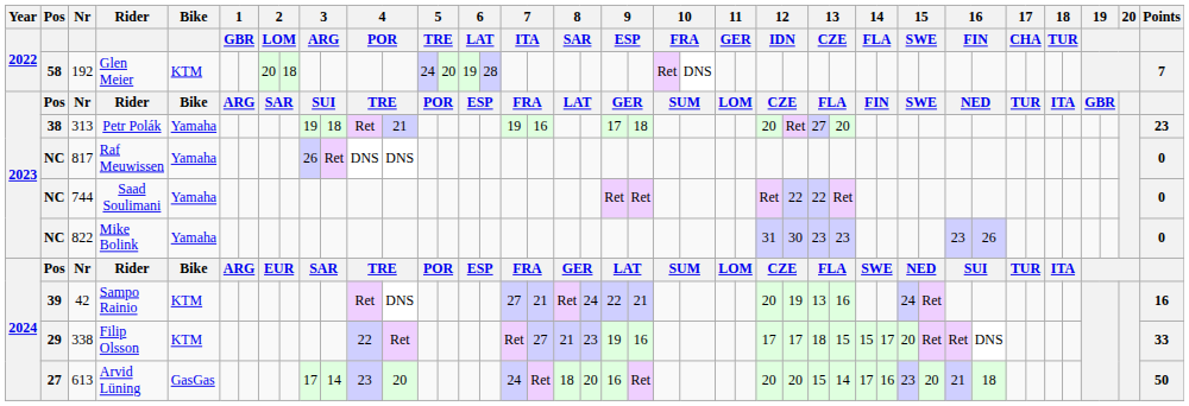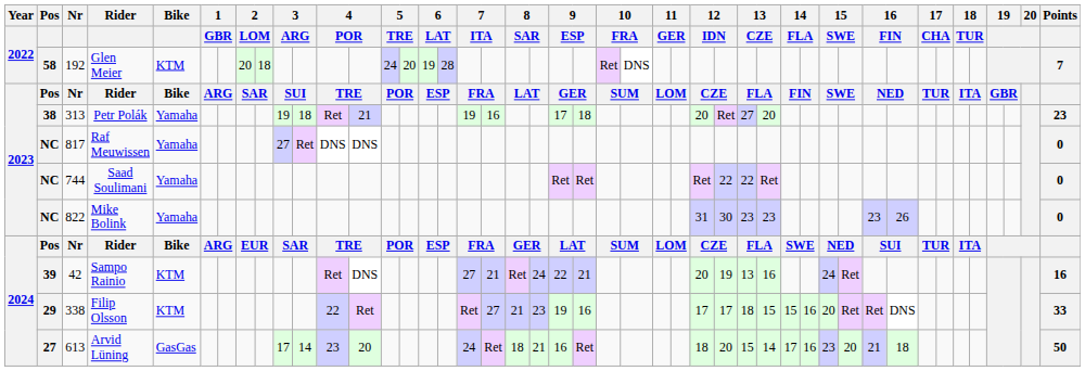 <table class="wikitable" style="font-size: 80%; text-align:center">
 <tr>
 <th>Year</th>
 <th>Pos</th>
 <th>Nr</th>
 <th>Rider</th>
 <th>Bike</th>
 <th colspan="2">1</th>
 <th colspan="2">2</th>
 <th colspan="2">3</th>
 <th colspan="2">4</th>
 <th colspan="2">5</th>
 <th colspan="2">6</th>
 <th colspan="2">7</th>
 <th colspan="2">8</th>
 <th colspan="2">9</th>
 <th colspan="2">10</th>
 <th colspan="2">11</th>
 <th colspan="2">12</th>
 <th colspan="2">13</th>
 <th colspan="2">14</th>
 <th colspan="2">15</th>
 <th colspan="2">16</th>
 <th colspan="2">17</th>
 <th colspan="2">18</th>
 <th colspan="2">19</th>
 <th>20</th>
 <th>Points</th>
 </tr>
 <tr valign="middle">
 <th rowspan="2"><a href='#'>2022</a></th>
 <th valign="middle"></th>
 <th valign="middle"></th>
 <th valign="middle"></th>
 <th valign="middle"></th>
 <th colspan="2"><a href='#'>GBR</a><br></th>
 <th colspan="2"><a href='#'>LOM</a><br></th>
 <th colspan="2"><a href='#'>ARG</a><br></th>
 <th colspan="2"><a href='#'>POR</a><br></th>
 <th colspan="2"><a href='#'>TRE</a><br></th>
 <th colspan="2"><a href='#'>LAT</a><br></th>
 <th colspan="2"><a href='#'>ITA</a><br></th>
 <th colspan="2"><a href='#'>SAR</a><br></th>
 <th colspan="2"><a href='#'>ESP</a><br></th>
 <th colspan="2"><a href='#'>FRA</a><br></th>
 <th colspan="2"><a href='#'>GER</a><br></th>
 <th colspan="2"><a href='#'>IDN</a><br></th>
 <th colspan="2"><a href='#'>CZE</a><br></th>
 <th colspan="2"><a href='#'>FLA</a><br></th>
 <th colspan="2"><a href='#'>SWE</a><br></th>
 <th colspan="2"><a href='#'>FIN</a><br></th>
 <th colspan="2"><a href='#'>CHA</a><br></th>
 <th colspan="2"><a href='#'>TUR</a><br></th>
 <th colspan="3"></th>
 <th valign="middle"></th>
 </tr>
 <tr>
 <th>58</th>
 <td>192</td>
 <td align="left"> <a href='#'>Glen Meier</a></td>
 <td align="left"><a href='#'>KTM</a></td>
 <td></td>
 <td></td>
 <td style="background:#dfffdf;">20</td>
 <td style="background:#dfffdf;">18</td>
 <td></td>
 <td></td>
 <td></td>
 <td></td>
 <td style="background:#cfcfff;">24</td>
 <td style="background:#dfffdf;">20</td>
 <td style="background:#dfffdf;">19</td>
 <td style="background:#cfcfff;">28</td>
 <td></td>
 <td></td>
 <td></td>
 <td></td>
 <td></td>
 <td></td>
 <td style="background:#efcfff;">Ret</td>
 <td style="background:#ffffff;">DNS</td>
 <td></td>
 <td></td>
 <td></td>
 <td></td>
 <td></td>
 <td></td>
 <td></td>
 <td></td>
 <td></td>
 <td></td>
 <td></td>
 <td></td>
 <td></td>
 <td></td>
 <td></td>
 <td></td>
 <th colspan="3"></th>
 <th>7</th>
 </tr>
 <tr>
 <th rowspan="5"><a href='#'>2023</a></th>
 <th valign="middle">Pos</th>
 <th valign="middle">Nr</th>
 <th valign="middle">Rider</th>
 <th valign="middle">Bike</th>
 <th colspan="2"><a href='#'>ARG</a><br></th>
 <th colspan="2"><a href='#'>SAR</a><br></th>
 <th colspan="2"><a href='#'>SUI</a><br></th>
 <th colspan="2"><a href='#'>TRE</a><br></th>
 <th colspan="2"><a href='#'>POR</a><br></th>
 <th colspan="2"><a href='#'>ESP</a><br></th>
 <th colspan="2"><a href='#'>FRA</a><br></th>
 <th colspan="2"><a href='#'>LAT</a><br></th>
 <th colspan="2"><a href='#'>GER</a><br></th>
 <th colspan="2"><a href='#'>SUM</a><br></th>
 <th colspan="2"><a href='#'>LOM</a><br></th>
 <th colspan="2"><a href='#'>CZE</a><br></th>
 <th colspan="2"><a href='#'>FLA</a><br></th>
 <th colspan="2"><a href='#'>FIN</a><br></th>
 <th colspan="2"><a href='#'>SWE</a><br></th>
 <th colspan="2"><a href='#'>NED</a><br></th>
 <th colspan="2"><a href='#'>TUR</a><br></th>
 <th colspan="2"><a href='#'>ITA</a><br></th>
 <th colspan="2"><a href='#'>GBR</a><br></th>
 <th></th>
 <th></th>
 </tr>
 <tr>
 <th>38</th>
 <td>313</td>
 <td> <a href='#'>Petr Polák</a></td>
 <td><a href='#'>Yamaha</a></td>
 <td></td>
 <td></td>
 <td></td>
 <td></td>
 <td style="background:#dfffdf;">19</td>
 <td style="background:#dfffdf;">18</td>
 <td style="background:#efcfff;">Ret</td>
 <td style="background:#cfcfff;">21</td>
 <td></td>
 <td></td>
 <td></td>
 <td></td>
 <td style="background:#dfffdf;">19</td>
 <td style="background:#dfffdf;">16</td>
 <td></td>
 <td></td>
 <td style="background:#dfffdf;">17</td>
 <td style="background:#dfffdf;">18</td>
 <td></td>
 <td></td>
 <td></td>
 <td></td>
 <td style="background:#dfffdf;">20</td>
 <td style="background:#efcfff;">Ret</td>
 <td style="background:#cfcfff;">27</td>
 <td style="background:#dfffdf;">20</td>
 <td></td>
 <td></td>
 <td></td>
 <td></td>
 <td></td>
 <td></td>
 <td></td>
 <td></td>
 <td></td>
 <td></td>
 <td></td>
 <td></td>
 <th rowspan="4"></th>
 <th>23</th>
 </tr>
 <tr>
 <th>NC</th>
 <td>817</td>
 <td align="left"> <a href='#'>Raf Meuwissen</a></td>
 <td align=left><a href='#'>Yamaha</a></td>
 <td></td>
 <td></td>
 <td></td>
 <td></td>
-<td style="background:#cfcfff;">26</td>
+<td style="background:#cfcfff;">27</td>
 <td style="background:#efcfff;">Ret</td>
 <td style="background:#ffffff;">DNS</td>
 <td style="background:#ffffff;">DNS</td>
 <td></td>
 <td></td>
 <td></td>
 <td></td>
 <td></td>
 <td></td>
 <td></td>
 <td></td>
 <td></td>
 <td></td>
 <td></td>
 <td></td>
 <td></td>
 <td></td>
 <td></td>
 <td></td>
 <td></td>
 <td></td>
 <td></td>
 <td></td>
 <td></td>
 <td></td>
 <td></td>
 <td></td>
 <td></td>
 <td></td>
 <td></td>
 <td></td>
 <td></td>
 <td></td>
 <th>0</th>
 </tr>
 <tr>
 <th>NC</th>
 <td>744</td>
 <td> <a href='#'>Saad Soulimani</a></td>
 <td align="left"><a href='#'>Yamaha</a></td>
 <td></td>
 <td></td>
 <td></td>
 <td></td>
 <td></td>
 <td></td>
 <td></td>
 <td></td>
 <td></td>
 <td></td>
 <td></td>
 <td></td>
 <td></td>
 <td></td>
 <td></td>
 <td></td>
 <td style="background:#efcfff;">Ret</td>
 <td style="background:#efcfff;">Ret</td>
 <td></td>
 <td></td>
 <td></td>
 <td></td>
 <td style="background:#efcfff;">Ret</td>
 <td style="background:#cfcfff;">22</td>
 <td style="background:#cfcfff;">22</td>
 <td style="background:#efcfff;">Ret</td>
 <td></td>
 <td></td>
 <td></td>
 <td></td>
 <td></td>
 <td></td>
 <td></td>
 <td></td>
 <td></td>
 <td></td>
 <td></td>
 <td></td>
 <th>0</th>
 </tr>
 <tr>
 <th>NC</th>
 <td>822</td>
 <td align=left> <a href='#'>Mike Bolink</a></td>
 <td align=left><a href='#'>Yamaha</a></td>
 <td></td>
 <td></td>
 <td></td>
 <td></td>
 <td></td>
 <td></td>
 <td></td>
 <td></td>
 <td></td>
 <td></td>
 <td></td>
 <td></td>
 <td></td>
 <td></td>
 <td></td>
 <td></td>
 <td></td>
 <td></td>
 <td></td>
 <td></td>
 <td></td>
 <td></td>
 <td style="background:#cfcfff;">31</td>
 <td style="background:#cfcfff;">30</td>
 <td style="background:#cfcfff;">23</td>
 <td style="background:#cfcfff;">23</td>
 <td></td>
 <td></td>
 <td></td>
 <td></td>
 <td style="background:#cfcfff;">23</td>
 <td style="background:#cfcfff;">26</td>
 <td></td>
 <td></td>
 <td></td>
 <td></td>
 <td></td>
 <td></td>
 <th>0</th>
 </tr>
 <tr valign="middle">
 <th rowspan="4"><a href='#'>2024</a></th>
 <th valign="middle">Pos</th>
 <th valign="middle">Nr</th>
 <th valign="middle">Rider</th>
 <th valign="middle">Bike</th>
 <th colspan=2><a href='#'>ARG</a><br></th>
 <th colspan=2><a href='#'>EUR</a><br></th>
 <th colspan=2><a href='#'>SAR</a><br></th>
 <th colspan=2><a href='#'>TRE</a><br></th>
 <th colspan=2><a href='#'>POR</a><br></th>
 <th colspan=2><a href='#'>ESP</a><br></th>
 <th colspan=2><a href='#'>FRA</a><br></th>
 <th colspan=2><a href='#'>GER</a><br></th>
 <th colspan=2><a href='#'>LAT</a><br></th>
 <th colspan=2><a href='#'>SUM</a><br></th>
 <th colspan=2><a href='#'>LOM</a><br></th>
 <th colspan=2><a href='#'>CZE</a><br></th>
 <th colspan=2><a href='#'>FLA</a><br></th>
 <th colspan=2><a href='#'>SWE</a><br></th>
 <th colspan=2><a href='#'>NED</a><br></th>
 <th colspan=2><a href='#'>SUI</a><br></th>
 <th colspan=2><a href='#'>TUR</a><br></th>
 <th colspan="2"><a href='#'>ITA</a><br></th>
 <th colspan="3"></th>
 <th></th>
 </tr>
 <tr>
 <th>39</th>
 <td>42</td>
 <td align=left> <a href='#'>Sampo Rainio</a></td>
 <td align=left><a href='#'>KTM</a></td>
 <td></td>
 <td></td>
 <td></td>
 <td></td>
 <td></td>
 <td></td>
 <td style="background:#efcfff;">Ret</td>
 <td style="background:#ffffff;">DNS</td>
 <td></td>
 <td></td>
 <td></td>
 <td></td>
 <td style="background:#cfcfff;">27</td>
 <td style="background:#cfcfff;">21</td>
 <td style="background:#efcfff;">Ret</td>
 <td style="background:#cfcfff;">24</td>
 <td style="background:#cfcfff;">22</td>
 <td style="background:#cfcfff;">21</td>
 <td></td>
 <td></td>
 <td></td>
 <td></td>
 <td style="background:#dfffdf;">20</td>
 <td style="background:#dfffdf;">19</td>
 <td style="background:#dfffdf;">13</td>
 <td style="background:#dfffdf;">16</td>
 <td></td>
 <td></td>
 <td style="background:#cfcfff;">24</td>
 <td style="background:#efcfff;">Ret</td>
 <td></td>
 <td></td>
 <td></td>
 <td></td>
 <td></td>
 <td></td>
 <th colspan="2" rowspan="3"></th>
 <th rowspan="3"></th>
 <th>16</th>
 </tr>
 <tr>
 <th>29</th>
 <td>338</td>
 <td align=left> <a href='#'>Filip Olsson</a></td>
 <td align=left><a href='#'>KTM</a></td>
 <td></td>
 <td></td>
 <td></td>
 <td></td>
 <td></td>
 <td></td>
 <td style="background:#cfcfff;">22</td>
 <td style="background:#efcfff;">Ret</td>
 <td></td>
 <td></td>
 <td></td>
 <td></td>
 <td style="background:#efcfff;">Ret</td>
 <td style="background:#cfcfff;">27</td>
 <td style="background:#cfcfff;">21</td>
 <td style="background:#cfcfff;">23</td>
 <td style="background:#dfffdf;">19</td>
 <td style="background:#dfffdf;">16</td>
 <td></td>
 <td></td>
 <td></td>
 <td></td>
 <td style="background:#dfffdf;">17</td>
 <td style="background:#dfffdf;">17</td>
 <td style="background:#dfffdf;">18</td>
 <td style="background:#dfffdf;">15</td>
 <td style="background:#dfffdf;">15</td>
-<td style="background:#dfffdf;">17</td>
+<td style="background:#dfffdf;">16</td>
 <td style="background:#dfffdf;">20</td>
 <td style="background:#efcfff;">Ret</td>
 <td style="background:#efcfff;">Ret</td>
 <td style="background:#ffffff;">DNS</td>
 <td></td>
 <td></td>
 <td></td>
 <td></td>
 <th>33</th>
 </tr>
 <tr>
 <th>27</th>
 <td>613</td>
 <td align=left> <a href='#'>Arvid Lüning</a></td>
 <td align=left><a href='#'>GasGas</a></td>
 <td></td>
 <td></td>
 <td></td>
 <td></td>
 <td style="background:#dfffdf;">17</td>
 <td style="background:#dfffdf;">14</td>
 <td style="background:#cfcfff;">23</td>
 <td style="background:#dfffdf;">20</td>
 <td></td>
 <td></td>
 <td></td>
 <td></td>
 <td style="background:#cfcfff;">24</td>
 <td style="background:#efcfff;">Ret</td>
 <td style="background:#dfffdf;">18</td>
-<td style="background:#dfffdf;">20</td>
+<td style="background:#dfffdf;">21</td>
 <td style="background:#dfffdf;">16</td>
 <td style="background:#efcfff;">Ret</td>
 <td></td>
 <td></td>
 <td></td>
 <td></td>
-<td style="background:#dfffdf;">20</td>
+<td style="background:#dfffdf;">18</td>
 <td style="background:#dfffdf;">20</td>
 <td style="background:#dfffdf;">15</td>
 <td style="background:#dfffdf;">14</td>
 <td style="background:#dfffdf;">17</td>
 <td style="background:#dfffdf;">16</td>
 <td style="background:#cfcfff;">23</td>
 <td style="background:#dfffdf;">20</td>
 <td style="background:#cfcfff;">21</td>
 <td style="background:#dfffdf;">18</td>
 <td></td>
 <td></td>
 <td></td>
 <td></td>
 <th>50</th>
 </tr>
 </table>
